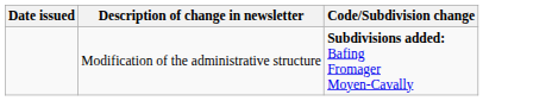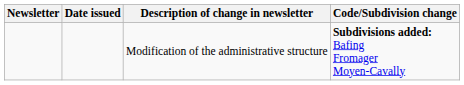 <table class="wikitable">
 <tr>
+<th>Newsletter</th>
 <th>Date issued</th>
 <th>Description of change in newsletter</th>
 <th>Code/Subdivision change</th>
 </tr>
 <tr>
+<td id="I-8"></td>
 <td></td>
 <td>Modification of the administrative structure</td>
 <td style=white-space:nowrap><strong>Subdivisions added:</strong><br>  <a href='#'>Bafing</a><br>  <a href='#'>Fromager</a><br>  <a href='#'>Moyen-Cavally</a></td>
 </tr>
 </table>
